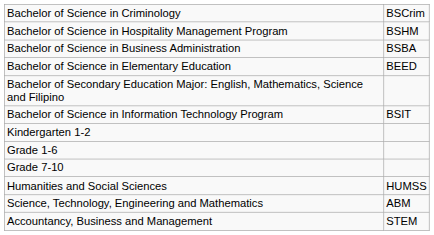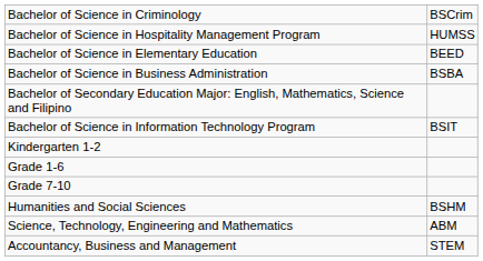 <table class="wikitable">
 <tr>
 <td>Bachelor of Science in Criminology</td>
 <td>BSCrim</td>
 </tr>
 <tr>
 <td>Bachelor of Science in Hospitality Management Program</td>
-<td>BSHM</td>
+<td>HUMSS</td>
+</tr>
+<tr>
+<td>Bachelor of Science in Elementary Education</td>
+<td>BEED</td>
 </tr>
 <tr>
 <td>Bachelor of Science in Business Administration</td>
 <td>BSBA</td>
-</tr>
-<tr>
-<td>Bachelor of Science in Elementary Education</td>
-<td>BEED</td>
 </tr>
 <tr>
 <td>Bachelor of Secondary Education Major: English, Mathematics, Science and Filipino</td>
 <td></td>
 </tr>
 <tr>
 <td>Bachelor of Science in Information Technology Program</td>
 <td>BSIT</td>
 </tr>
 <tr>
 <td>Kindergarten 1-2</td>
 <td></td>
 </tr>
 <tr>
 <td>Grade 1-6</td>
 <td></td>
 </tr>
 <tr>
 <td>Grade 7-10</td>
 <td></td>
 </tr>
 <tr>
 <td>Humanities and Social Sciences</td>
-<td>HUMSS</td>
+<td>BSHM</td>
 </tr>
 <tr>
 <td>Science, Technology, Engineering and Mathematics</td>
 <td>ABM</td>
 </tr>
 <tr>
 <td>Accountancy, Business and Management</td>
 <td>STEM</td>
 </tr>
 </table>
